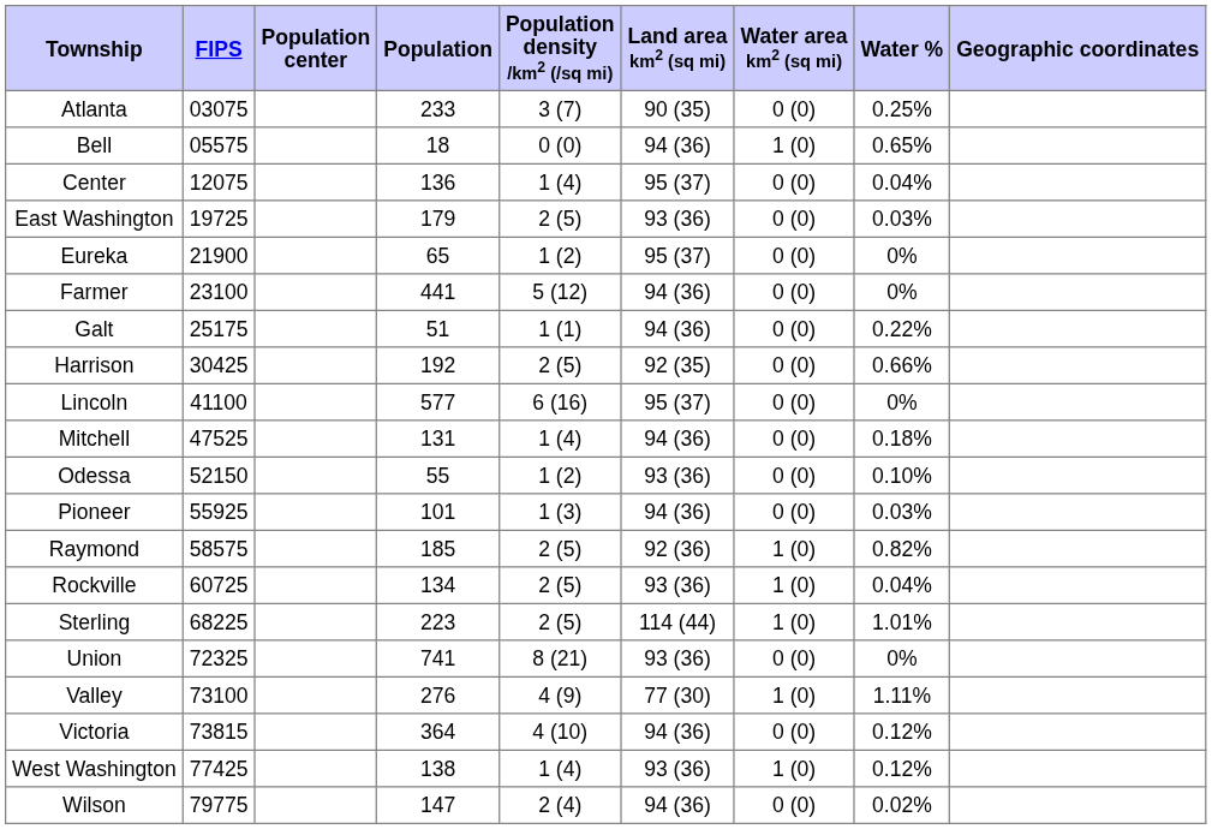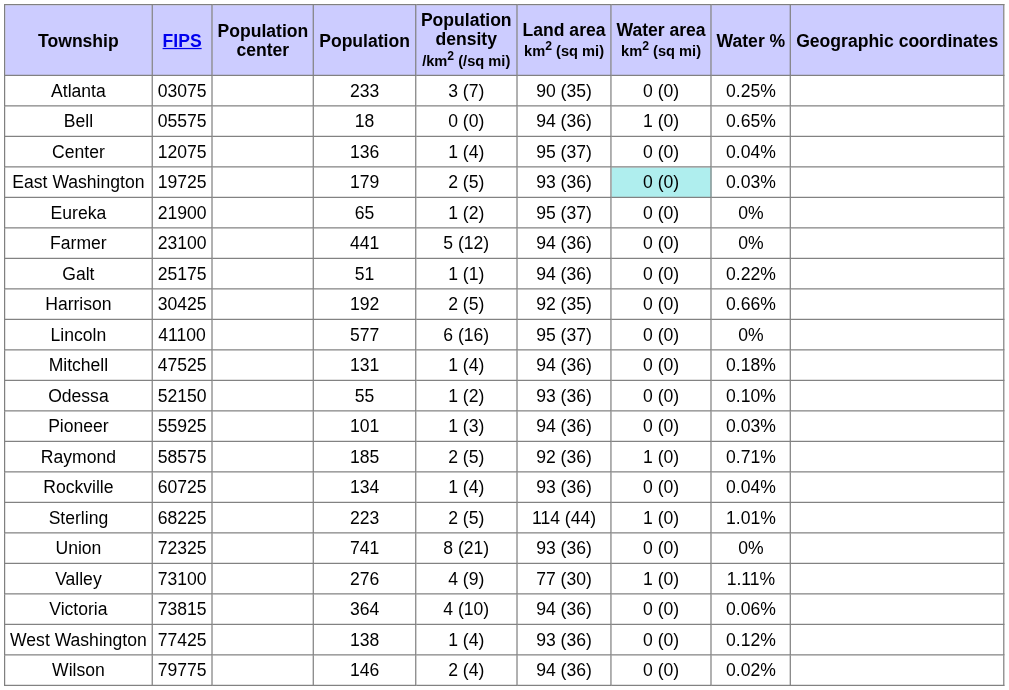 <table class="toccolours" border=1 cellspacing=0 cellpadding=4 style="text-align:center; border-collapse:collapse; font-size:90%;">
 <tr style="background:#ccccff">
 <th>Township</th>
 <th><a href='#'>FIPS</a></th>
 <th>Population<br>center</th>
 <th>Population</th>
 <th>Population<br>density<br><small>/km<sup>2</sup> (/sq mi)</small></th>
 <th>Land area<br><small>km<sup>2</sup> (sq mi)</small></th>
 <th>Water area<br><small>km<sup>2</sup> (sq mi)</small></th>
 <th>Water %</th>
 <th>Geographic coordinates</th>
 </tr>
 <tr>
 <td>Atlanta</td>
 <td>03075</td>
 <td></td>
 <td>233</td>
 <td>3 (7)</td>
 <td>90 (35)</td>
 <td>0 (0)</td>
 <td>0.25%</td>
 <td></td>
 </tr>
 <tr>
 <td>Bell</td>
 <td>05575</td>
 <td></td>
 <td>18</td>
 <td>0 (0)</td>
 <td>94 (36)</td>
 <td>1 (0)</td>
 <td>0.65%</td>
 <td></td>
 </tr>
 <tr>
 <td>Center</td>
 <td>12075</td>
 <td></td>
 <td>136</td>
 <td>1 (4)</td>
 <td>95 (37)</td>
 <td>0 (0)</td>
 <td>0.04%</td>
 <td></td>
 </tr>
 <tr>
 <td>East Washington</td>
 <td>19725</td>
 <td></td>
 <td>179</td>
 <td>2 (5)</td>
 <td>93 (36)</td>
-<td>0 (0)</td>
+<td style="background: paleturquoise;">0 (0)</td>
 <td>0.03%</td>
 <td></td>
 </tr>
 <tr>
 <td>Eureka</td>
 <td>21900</td>
 <td></td>
 <td>65</td>
 <td>1 (2)</td>
 <td>95 (37)</td>
 <td>0 (0)</td>
 <td>0%</td>
 <td></td>
 </tr>
 <tr>
 <td>Farmer</td>
 <td>23100</td>
 <td></td>
 <td>441</td>
 <td>5 (12)</td>
 <td>94 (36)</td>
 <td>0 (0)</td>
 <td>0%</td>
 <td></td>
 </tr>
 <tr>
 <td>Galt</td>
 <td>25175</td>
 <td></td>
 <td>51</td>
 <td>1 (1)</td>
 <td>94 (36)</td>
 <td>0 (0)</td>
 <td>0.22%</td>
 <td></td>
 </tr>
 <tr>
 <td>Harrison</td>
 <td>30425</td>
 <td></td>
 <td>192</td>
 <td>2 (5)</td>
 <td>92 (35)</td>
 <td>0 (0)</td>
 <td>0.66%</td>
 <td></td>
 </tr>
 <tr>
 <td>Lincoln</td>
 <td>41100</td>
 <td></td>
 <td>577</td>
 <td>6 (16)</td>
 <td>95 (37)</td>
 <td>0 (0)</td>
 <td>0%</td>
 <td></td>
 </tr>
 <tr>
 <td>Mitchell</td>
 <td>47525</td>
 <td></td>
 <td>131</td>
 <td>1 (4)</td>
 <td>94 (36)</td>
 <td>0 (0)</td>
 <td>0.18%</td>
 <td></td>
 </tr>
 <tr>
 <td>Odessa</td>
 <td>52150</td>
 <td></td>
 <td>55</td>
 <td>1 (2)</td>
 <td>93 (36)</td>
 <td>0 (0)</td>
 <td>0.10%</td>
 <td></td>
 </tr>
 <tr>
 <td>Pioneer</td>
 <td>55925</td>
 <td></td>
 <td>101</td>
 <td>1 (3)</td>
 <td>94 (36)</td>
 <td>0 (0)</td>
 <td>0.03%</td>
 <td></td>
 </tr>
 <tr>
 <td>Raymond</td>
 <td>58575</td>
 <td></td>
 <td>185</td>
 <td>2 (5)</td>
 <td>92 (36)</td>
 <td>1 (0)</td>
-<td>0.82%</td>
+<td>0.71%</td>
 <td></td>
 </tr>
 <tr>
 <td>Rockville</td>
 <td>60725</td>
 <td></td>
 <td>134</td>
-<td>2 (5)</td>
+<td>1 (4)</td>
 <td>93 (36)</td>
-<td>1 (0)</td>
+<td>0 (0)</td>
 <td>0.04%</td>
 <td></td>
 </tr>
 <tr>
 <td>Sterling</td>
 <td>68225</td>
 <td></td>
 <td>223</td>
 <td>2 (5)</td>
 <td>114 (44)</td>
 <td>1 (0)</td>
 <td>1.01%</td>
 <td></td>
 </tr>
 <tr>
 <td>Union</td>
 <td>72325</td>
 <td></td>
 <td>741</td>
 <td>8 (21)</td>
 <td>93 (36)</td>
 <td>0 (0)</td>
 <td>0%</td>
 <td></td>
 </tr>
 <tr>
 <td>Valley</td>
 <td>73100</td>
 <td></td>
 <td>276</td>
 <td>4 (9)</td>
 <td>77 (30)</td>
 <td>1 (0)</td>
 <td>1.11%</td>
 <td></td>
 </tr>
 <tr>
 <td>Victoria</td>
 <td>73815</td>
 <td></td>
 <td>364</td>
 <td>4 (10)</td>
 <td>94 (36)</td>
 <td>0 (0)</td>
-<td>0.12%</td>
+<td>0.06%</td>
 <td></td>
 </tr>
 <tr>
 <td>West Washington</td>
 <td>77425</td>
 <td></td>
 <td>138</td>
 <td>1 (4)</td>
 <td>93 (36)</td>
-<td>1 (0)</td>
+<td>0 (0)</td>
 <td>0.12%</td>
 <td></td>
 </tr>
 <tr>
 <td>Wilson</td>
 <td>79775</td>
 <td></td>
-<td>147</td>
+<td>146</td>
 <td>2 (4)</td>
 <td>94 (36)</td>
 <td>0 (0)</td>
 <td>0.02%</td>
 <td></td>
 </tr>
 </table>
